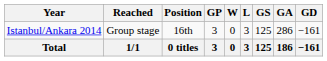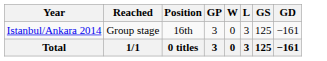 <table class="wikitable" style="text-align: center;">
 <tr>
 <th>Year</th>
 <th>Reached</th>
 <th>Position</th>
 <th>GP</th>
 <th>W</th>
 <th>L</th>
 <th>GS</th>
-<th>GA</th>
 <th>GD</th>
 </tr>
 <tr>
 <td align=left> <a href='#'>Istanbul/Ankara 2014</a></td>
 <td>Group stage</td>
 <td>16th</td>
 <td>3</td>
 <td>0</td>
 <td>3</td>
 <td>125</td>
-<td>286</td>
 <td>−161</td>
 </tr>
 <tr>
 <th>Total</th>
 <th>1/1</th>
 <th>0 titles</th>
 <th>3</th>
 <th>0</th>
 <th>3</th>
 <th>125</th>
-<th>186</th>
 <th>−161</th>
 </tr>
 </table>
